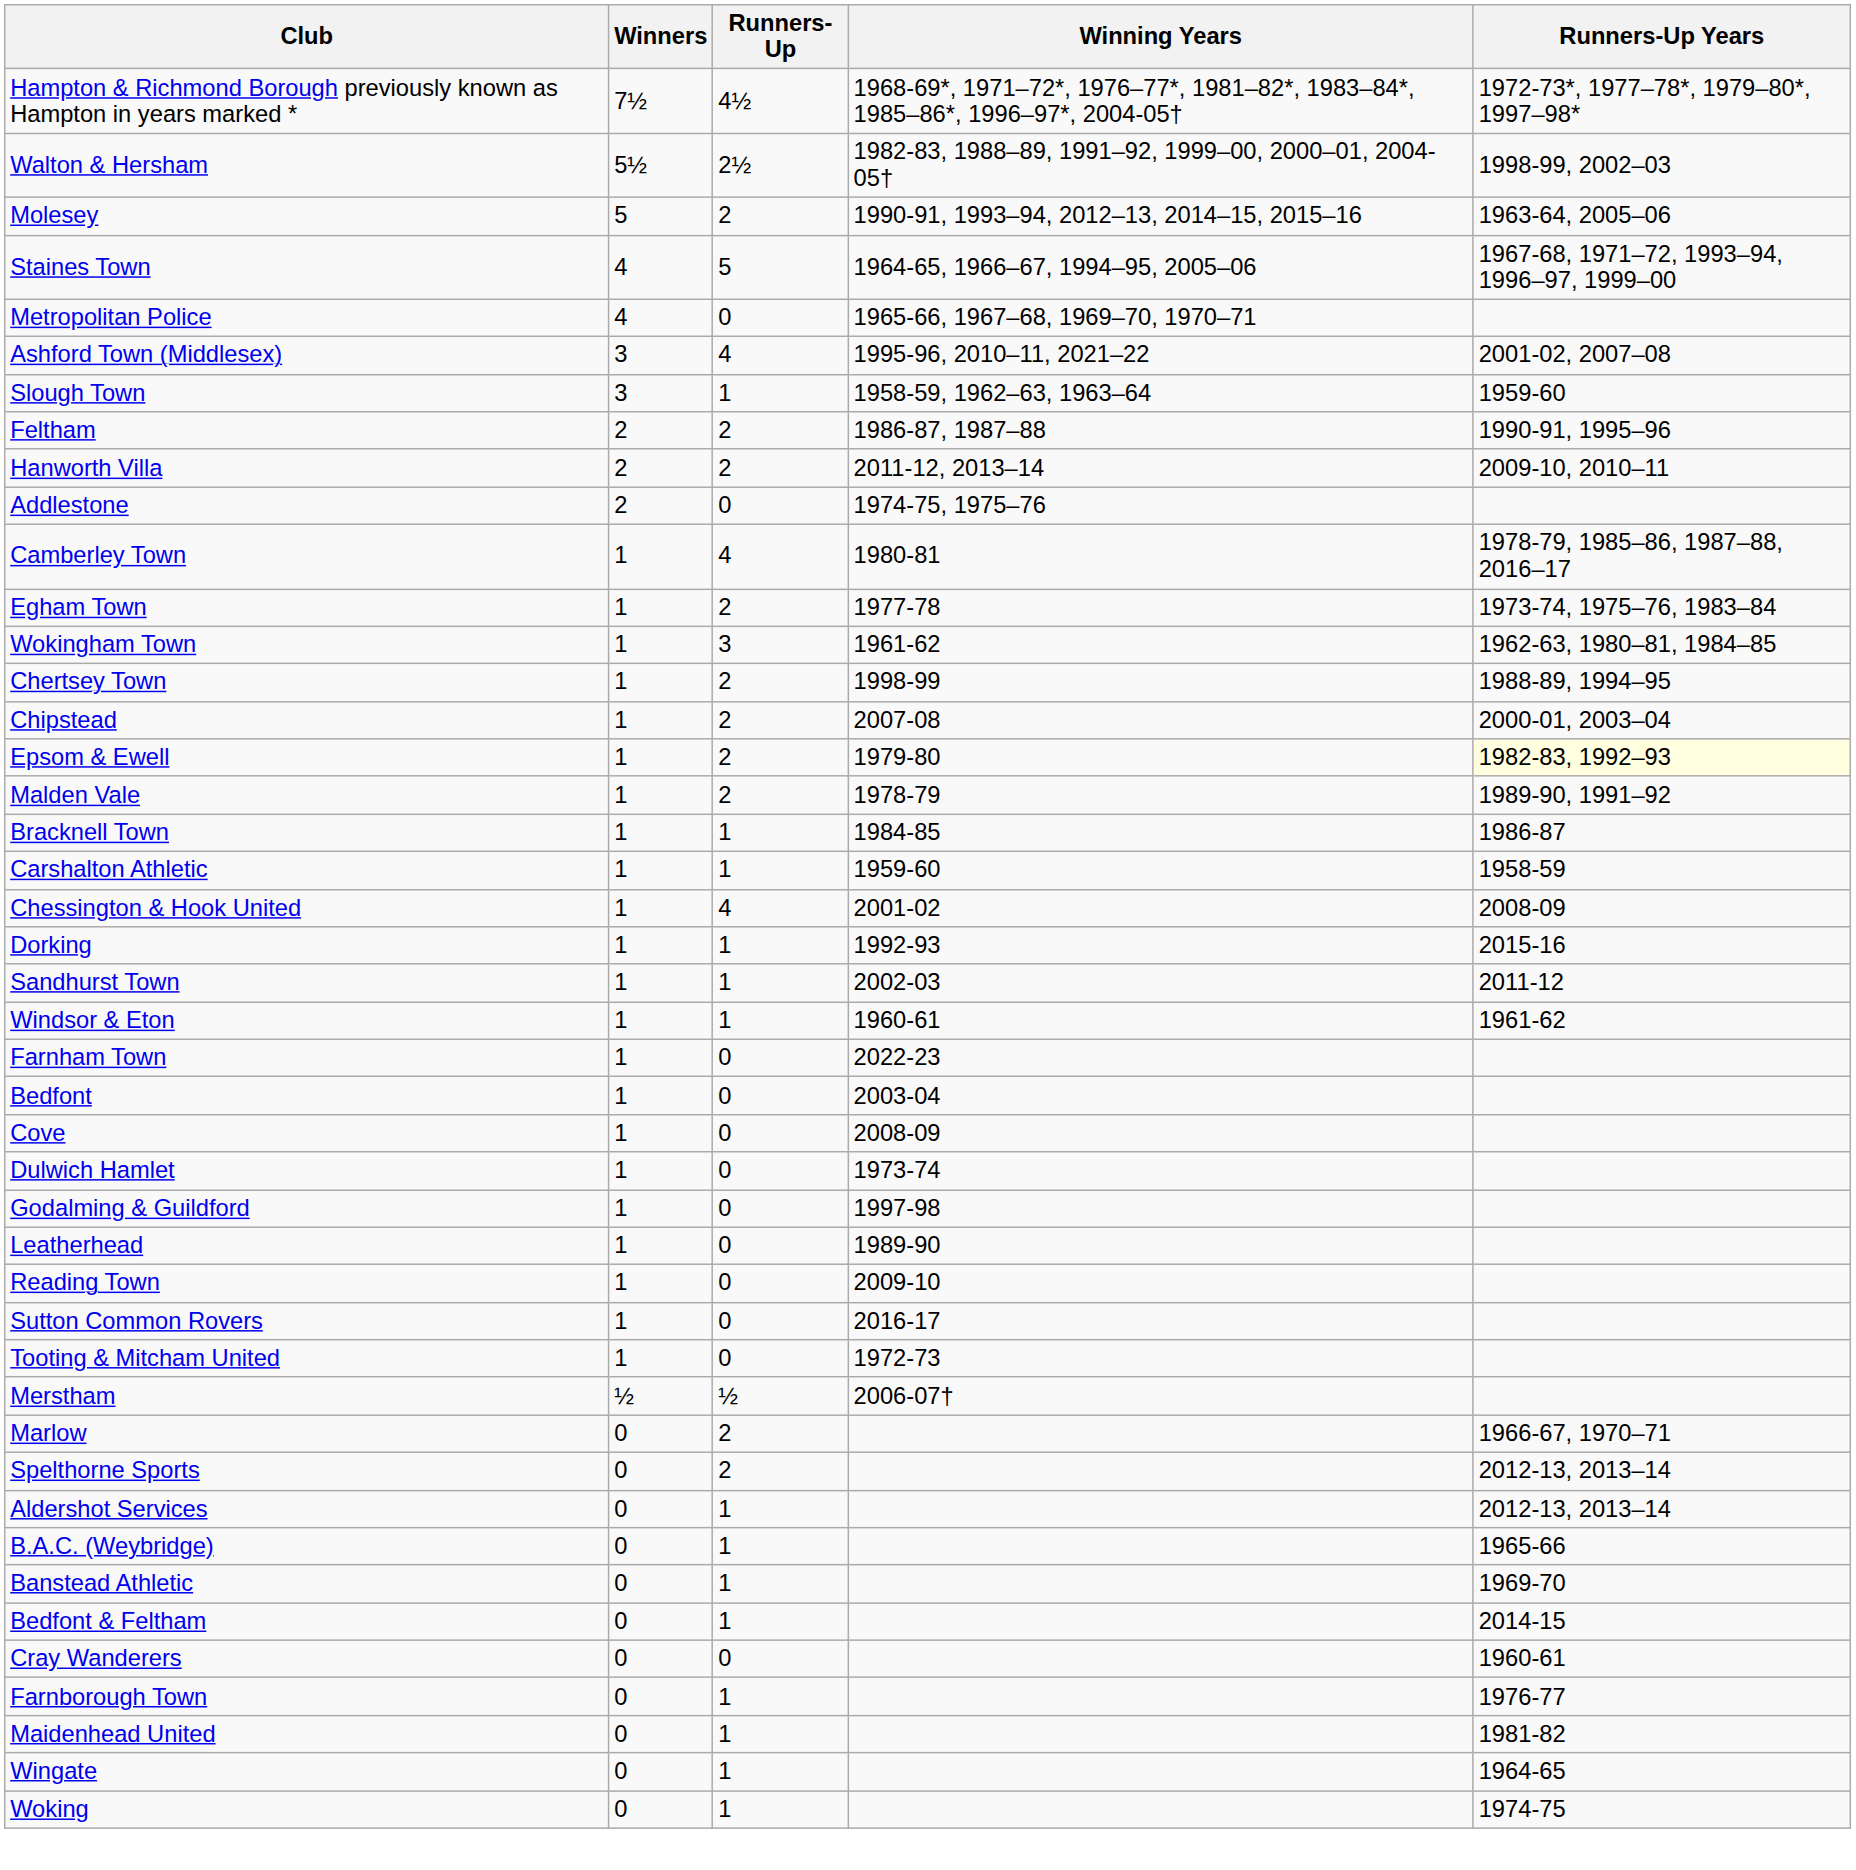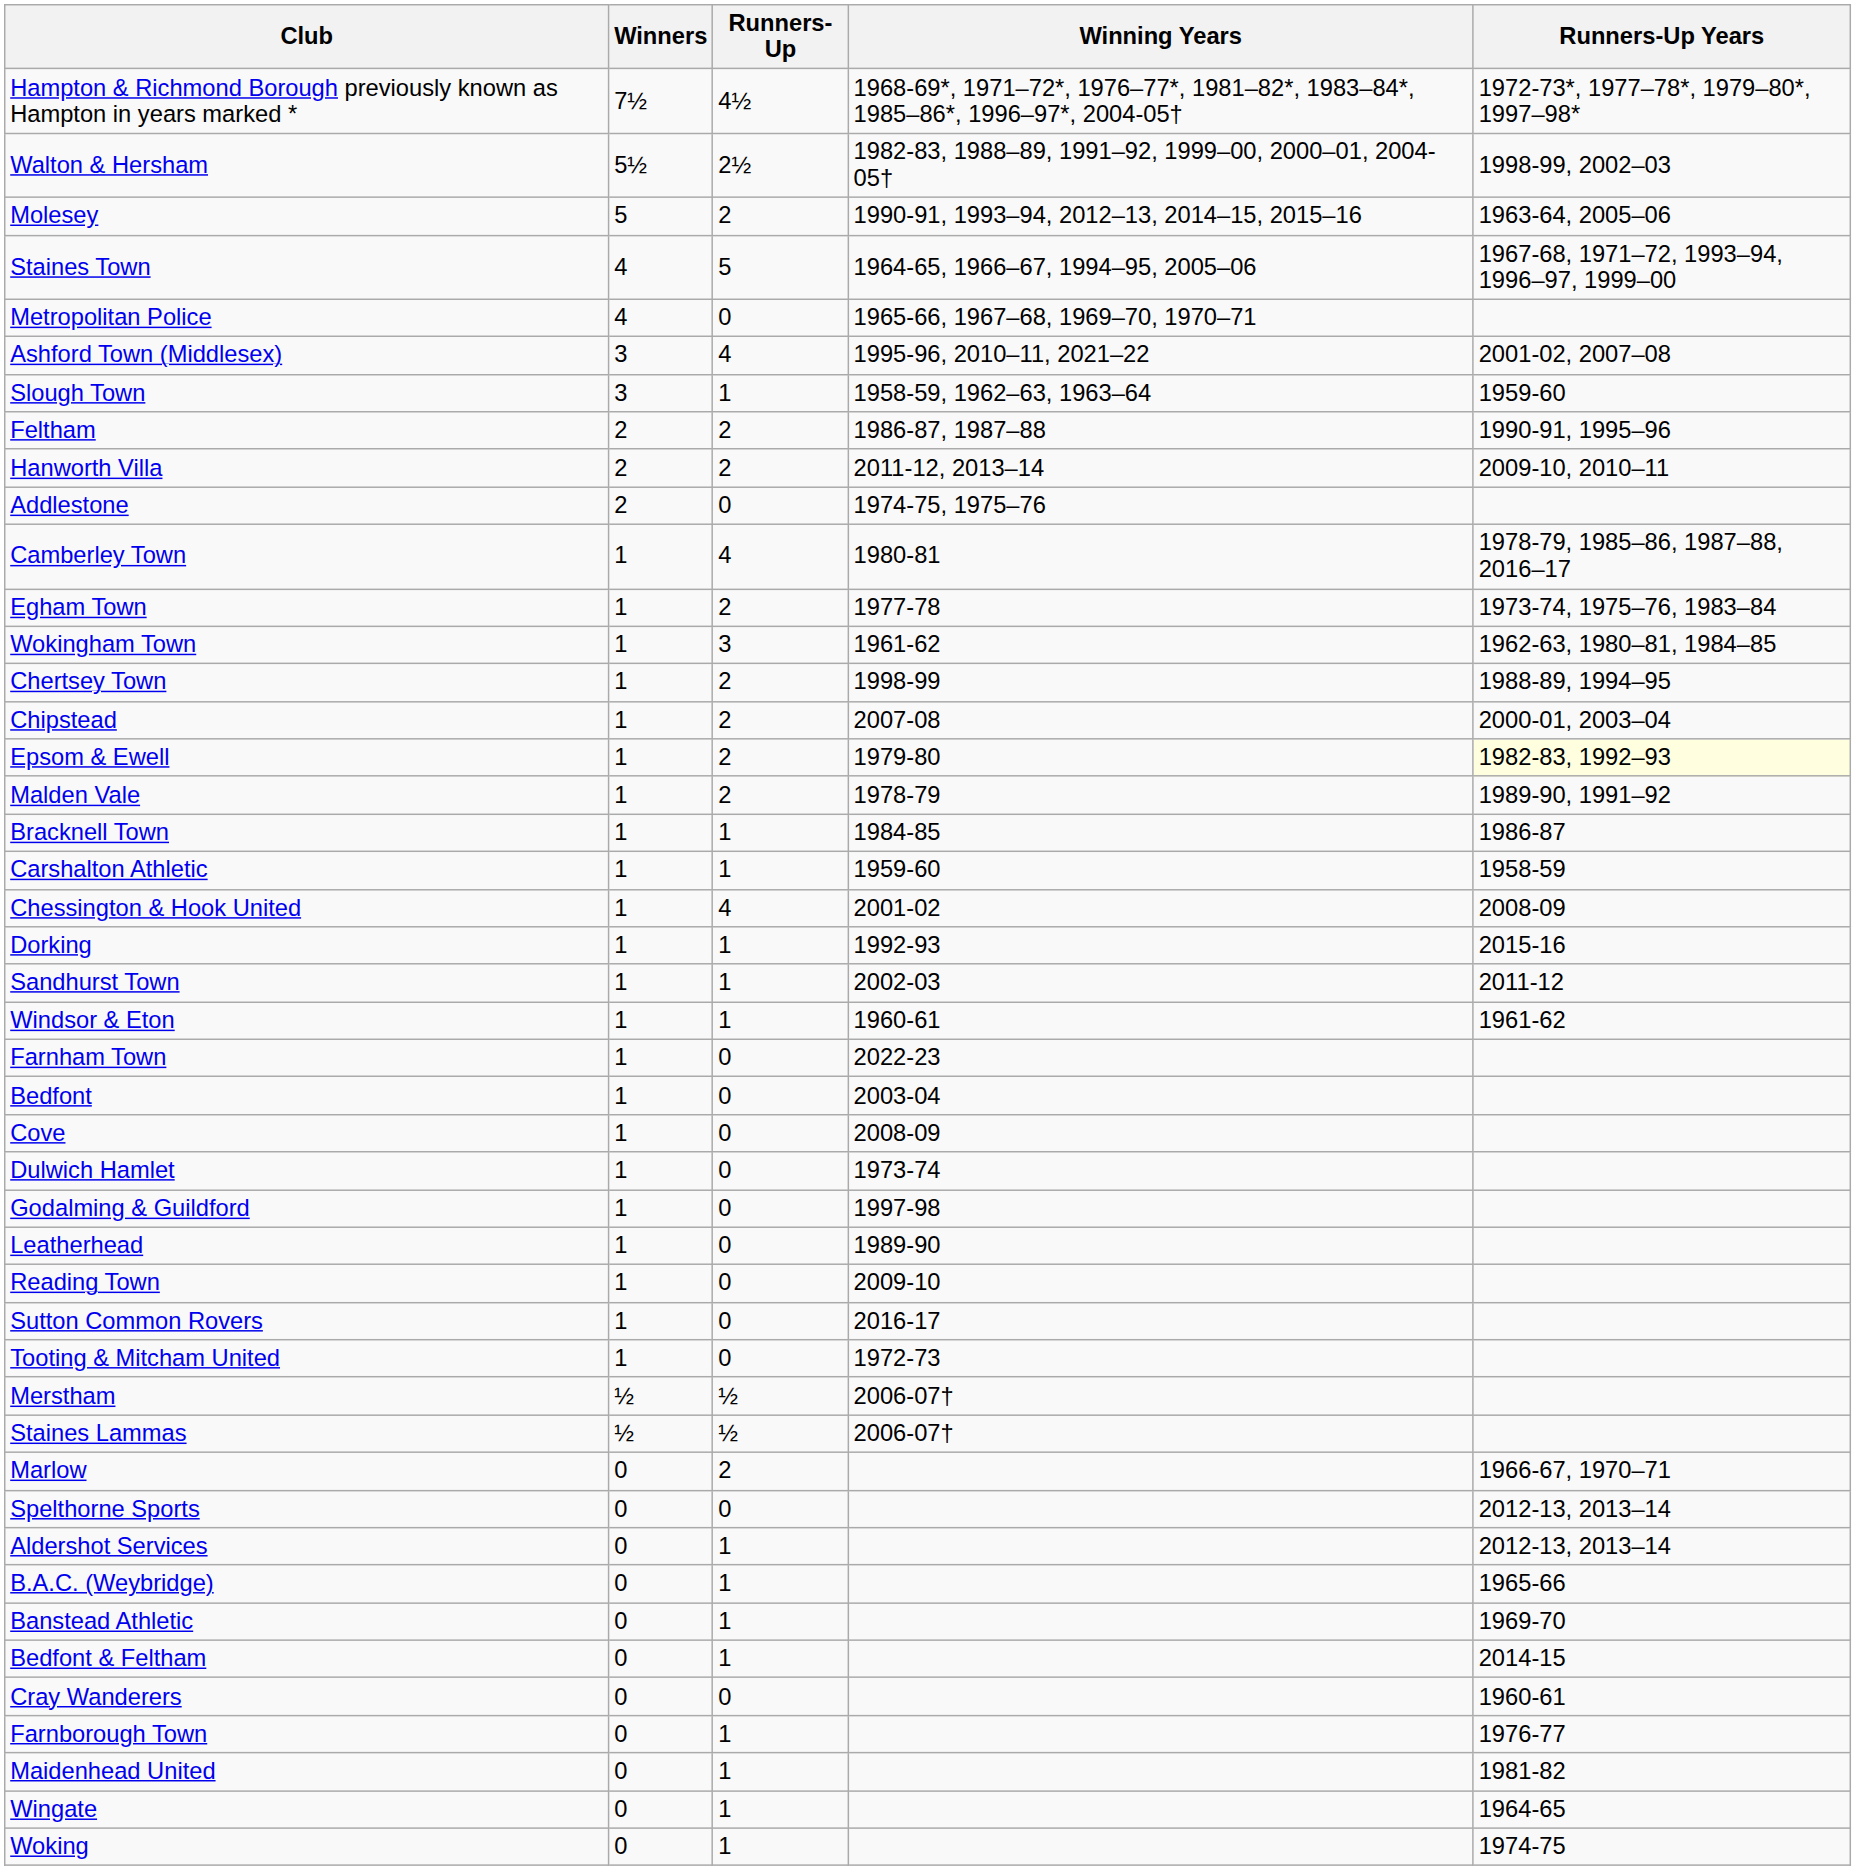 <table class="wikitable">
 <tr>
 <th>Club</th>
 <th>Winners</th>
 <th>Runners-Up</th>
 <th>Winning Years</th>
 <th>Runners-Up Years</th>
 </tr>
 <tr>
 <td><a href='#'>Hampton & Richmond Borough</a> previously known as Hampton in years marked *</td>
 <td>7½</td>
 <td>4½</td>
 <td>1968-69*, 1971–72*, 1976–77*, 1981–82*, 1983–84*, 1985–86*, 1996–97*, 2004-05†</td>
 <td>1972-73*, 1977–78*, 1979–80*, 1997–98*</td>
 </tr>
 <tr>
 <td><a href='#'>Walton & Hersham</a></td>
 <td>5½</td>
 <td>2½</td>
 <td>1982-83, 1988–89, 1991–92, 1999–00, 2000–01, 2004-05†</td>
 <td>1998-99, 2002–03</td>
 </tr>
 <tr>
 <td><a href='#'>Molesey</a></td>
 <td>5</td>
 <td>2</td>
 <td>1990-91, 1993–94, 2012–13, 2014–15, 2015–16</td>
 <td>1963-64, 2005–06</td>
 </tr>
 <tr>
 <td><a href='#'>Staines Town</a></td>
 <td>4</td>
 <td>5</td>
 <td>1964-65, 1966–67, 1994–95, 2005–06</td>
 <td>1967-68, 1971–72, 1993–94, 1996–97, 1999–00</td>
 </tr>
 <tr>
 <td><a href='#'>Metropolitan Police</a></td>
 <td>4</td>
 <td>0</td>
 <td>1965-66, 1967–68, 1969–70, 1970–71</td>
 </tr>
 <tr>
 <td><a href='#'>Ashford Town (Middlesex)</a></td>
 <td>3</td>
 <td>4</td>
 <td>1995-96, 2010–11, 2021–22</td>
 <td>2001-02, 2007–08</td>
 </tr>
 <tr>
 <td><a href='#'>Slough Town</a></td>
 <td>3</td>
 <td>1</td>
 <td>1958-59, 1962–63, 1963–64</td>
 <td>1959-60</td>
 </tr>
 <tr>
 <td><a href='#'>Feltham</a></td>
 <td>2</td>
 <td>2</td>
 <td>1986-87, 1987–88</td>
 <td>1990-91, 1995–96</td>
 </tr>
 <tr>
 <td><a href='#'>Hanworth Villa</a></td>
 <td>2</td>
 <td>2</td>
 <td>2011-12, 2013–14</td>
 <td>2009-10, 2010–11</td>
 </tr>
 <tr>
 <td><a href='#'>Addlestone</a></td>
 <td>2</td>
 <td>0</td>
 <td>1974-75, 1975–76</td>
 <td></td>
 </tr>
 <tr>
 <td><a href='#'>Camberley Town</a></td>
 <td>1</td>
 <td>4</td>
 <td>1980-81</td>
 <td>1978-79, 1985–86, 1987–88, 2016–17</td>
 </tr>
 <tr>
 <td><a href='#'>Egham Town</a></td>
 <td>1</td>
 <td>2</td>
 <td>1977-78</td>
 <td>1973-74, 1975–76, 1983–84</td>
 </tr>
 <tr>
 <td><a href='#'>Wokingham Town</a></td>
 <td>1</td>
 <td>3</td>
 <td>1961-62</td>
 <td>1962-63, 1980–81, 1984–85</td>
 </tr>
 <tr>
 <td><a href='#'>Chertsey Town</a></td>
 <td>1</td>
 <td>2</td>
 <td>1998-99</td>
 <td>1988-89, 1994–95</td>
 </tr>
 <tr>
 <td><a href='#'>Chipstead</a></td>
 <td>1</td>
 <td>2</td>
 <td>2007-08</td>
 <td>2000-01, 2003–04</td>
 </tr>
 <tr>
 <td><a href='#'>Epsom & Ewell</a></td>
 <td>1</td>
 <td>2</td>
 <td>1979-80</td>
 <td style="background: lightyellow;">1982-83, 1992–93</td>
 </tr>
 <tr>
 <td><a href='#'>Malden Vale</a></td>
 <td>1</td>
 <td>2</td>
 <td>1978-79</td>
 <td>1989-90, 1991–92</td>
 </tr>
 <tr>
 <td><a href='#'>Bracknell Town</a></td>
 <td>1</td>
 <td>1</td>
 <td>1984-85</td>
 <td>1986-87</td>
 </tr>
 <tr>
 <td><a href='#'>Carshalton Athletic</a></td>
 <td>1</td>
 <td>1</td>
 <td>1959-60</td>
 <td>1958-59</td>
 </tr>
 <tr>
 <td><a href='#'>Chessington & Hook United</a></td>
 <td>1</td>
 <td>4</td>
 <td>2001-02</td>
 <td>2008-09</td>
 </tr>
 <tr>
 <td><a href='#'>Dorking</a></td>
 <td>1</td>
 <td>1</td>
 <td>1992-93</td>
 <td>2015-16</td>
 </tr>
 <tr>
 <td><a href='#'>Sandhurst Town</a></td>
 <td>1</td>
 <td>1</td>
 <td>2002-03</td>
 <td>2011-12</td>
 </tr>
 <tr>
 <td><a href='#'>Windsor & Eton</a></td>
 <td>1</td>
 <td>1</td>
 <td>1960-61</td>
 <td>1961-62</td>
 </tr>
 <tr>
 <td><a href='#'>Farnham Town</a></td>
 <td>1</td>
 <td>0</td>
 <td>2022-23</td>
 <td></td>
 </tr>
 <tr>
 <td><a href='#'>Bedfont</a></td>
 <td>1</td>
 <td>0</td>
 <td>2003-04</td>
 <td></td>
 </tr>
 <tr>
 <td><a href='#'>Cove</a></td>
 <td>1</td>
 <td>0</td>
 <td>2008-09</td>
 <td></td>
 </tr>
 <tr>
 <td><a href='#'>Dulwich Hamlet</a></td>
 <td>1</td>
 <td>0</td>
 <td>1973-74</td>
 <td></td>
 </tr>
 <tr>
 <td><a href='#'>Godalming & Guildford</a></td>
 <td>1</td>
 <td>0</td>
 <td>1997-98</td>
 <td></td>
 </tr>
 <tr>
 <td><a href='#'>Leatherhead</a></td>
 <td>1</td>
 <td>0</td>
 <td>1989-90</td>
 <td></td>
 </tr>
 <tr>
 <td><a href='#'>Reading Town</a></td>
 <td>1</td>
 <td>0</td>
 <td>2009-10</td>
 <td></td>
 </tr>
 <tr>
 <td><a href='#'>Sutton Common Rovers</a></td>
 <td>1</td>
 <td>0</td>
 <td>2016-17</td>
 <td></td>
 </tr>
 <tr>
 <td><a href='#'>Tooting & Mitcham United</a></td>
 <td>1</td>
 <td>0</td>
 <td>1972-73</td>
 <td></td>
 </tr>
 <tr>
 <td><a href='#'>Merstham</a></td>
 <td>½</td>
 <td>½</td>
 <td>2006-07†</td>
 <td></td>
 </tr>
 <tr>
+<td><a href='#'>Staines Lammas</a></td>
+<td>½</td>
+<td>½</td>
+<td>2006-07†</td>
+<td></td>
+</tr>
+<tr>
 <td><a href='#'>Marlow</a></td>
 <td>0</td>
 <td>2</td>
 <td></td>
 <td>1966-67, 1970–71</td>
 </tr>
 <tr>
 <td><a href='#'>Spelthorne Sports</a></td>
 <td>0</td>
-<td>2</td>
+<td>0</td>
 <td></td>
 <td>2012-13, 2013–14</td>
 </tr>
 <tr>
 <td><a href='#'>Aldershot Services</a></td>
 <td>0</td>
 <td>1</td>
 <td></td>
 <td>2012-13, 2013–14</td>
 </tr>
 <tr>
 <td><a href='#'>B.A.C. (Weybridge)</a></td>
 <td>0</td>
 <td>1</td>
 <td></td>
 <td>1965-66</td>
 </tr>
 <tr>
 <td><a href='#'>Banstead Athletic</a></td>
 <td>0</td>
 <td>1</td>
 <td></td>
 <td>1969-70</td>
 </tr>
 <tr>
 <td><a href='#'>Bedfont & Feltham</a></td>
 <td>0</td>
 <td>1</td>
 <td></td>
 <td>2014-15</td>
 </tr>
 <tr>
 <td><a href='#'>Cray Wanderers</a></td>
 <td>0</td>
 <td>0</td>
 <td></td>
 <td>1960-61</td>
 </tr>
 <tr>
 <td><a href='#'>Farnborough Town</a></td>
 <td>0</td>
 <td>1</td>
 <td></td>
 <td>1976-77</td>
 </tr>
 <tr>
 <td><a href='#'>Maidenhead United</a></td>
 <td>0</td>
 <td>1</td>
 <td></td>
 <td>1981-82</td>
 </tr>
 <tr>
 <td><a href='#'>Wingate</a></td>
 <td>0</td>
 <td>1</td>
 <td></td>
 <td>1964-65</td>
 </tr>
 <tr>
 <td><a href='#'>Woking</a></td>
 <td>0</td>
 <td>1</td>
 <td></td>
 <td>1974-75</td>
 </tr>
 </table>
